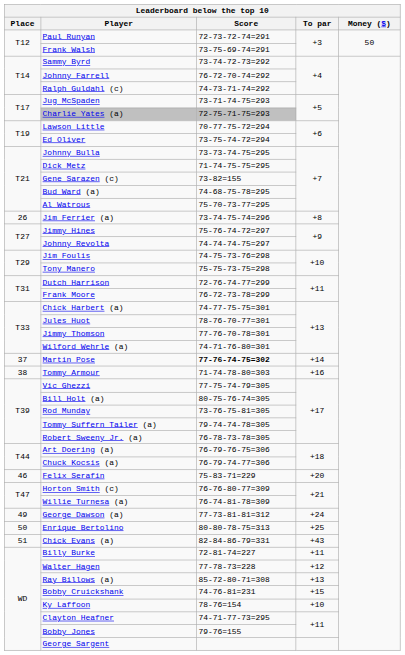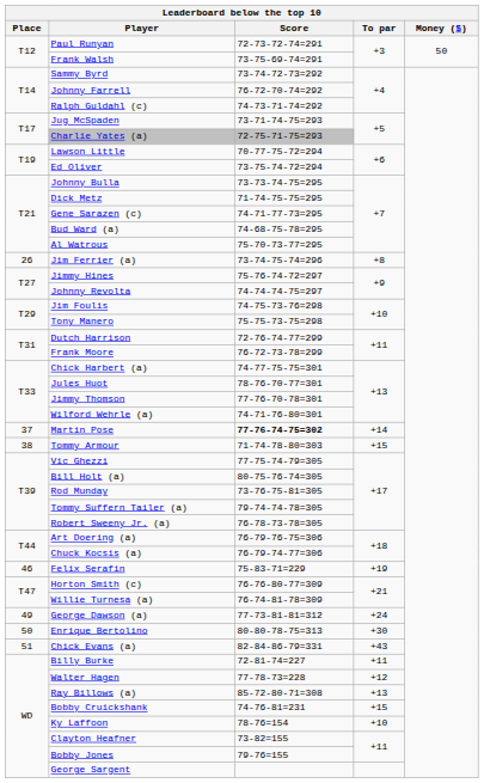 <table class="collapsible collapsed wikitable" style="width:50em;margin-top:-1px;">
 <tr>
 <th scope="col" colspan="6">Leaderboard below the top 10</th>
 </tr>
 <tr>
 <th>Place</th>
 <th>Player</th>
 <th>Score</th>
 <th>To par</th>
 <th>Money (<a href='#'>$</a>)</th>
 </tr>
 <tr>
 <td rowspan=2 align=center>T12</td>
 <td> <a href='#'>Paul Runyan</a></td>
 <td>72-73-72-74=291</td>
 <td rowspan=2 align=center>+3</td>
 <td rowspan=2 align=center>50</td>
 </tr>
 <tr>
 <td> <a href='#'>Frank Walsh</a></td>
 <td>73-75-69-74=291</td>
 </tr>
 <tr>
 <td rowspan=3 align=center>T14</td>
 <td> <a href='#'>Sammy Byrd</a></td>
 <td>73-74-72-73=292</td>
 <td rowspan=3 align=center>+4</td>
 <td rowspan=46 align=center></td>
 </tr>
 <tr>
 <td> <a href='#'>Johnny Farrell</a></td>
 <td>76-72-70-74=292</td>
 </tr>
 <tr>
 <td> <a href='#'>Ralph Guldahl</a> (c)</td>
 <td>74-73-71-74=292</td>
 </tr>
 <tr>
 <td rowspan=2 align=center>T17</td>
 <td> <a href='#'>Jug McSpaden</a></td>
 <td>73-71-74-75=293</td>
 <td rowspan=2 align=center>+5</td>
 </tr>
 <tr>
 <td style="background:silver"> <a href='#'>Charlie Yates</a> (a)</td>
 <td style="background:silver">72-75-71-75=293</td>
 </tr>
 <tr>
 <td rowspan=2 align=center>T19</td>
 <td> <a href='#'>Lawson Little</a></td>
 <td>70-77-75-72=294</td>
 <td rowspan=2 align=center>+6</td>
 </tr>
 <tr>
 <td> <a href='#'>Ed Oliver</a></td>
 <td>73-75-74-72=294</td>
 </tr>
 <tr>
 <td rowspan=5 align=center>T21</td>
 <td> <a href='#'>Johnny Bulla</a></td>
 <td>73-73-74-75=295</td>
 <td rowspan=5 align=center>+7</td>
 </tr>
 <tr>
 <td> <a href='#'>Dick Metz</a></td>
 <td>71-74-75-75=295</td>
 </tr>
 <tr>
 <td> <a href='#'>Gene Sarazen</a> (c)</td>
-<td>73-82=155</td>
+<td>74-71-77-73=295</td>
 </tr>
 <tr>
 <td> <a href='#'>Bud Ward</a> (a)</td>
 <td>74-68-75-78=295</td>
 </tr>
 <tr>
 <td> <a href='#'>Al Watrous</a></td>
 <td>75-70-73-77=295</td>
 </tr>
 <tr>
 <td align=center>26</td>
 <td> <a href='#'>Jim Ferrier</a> (a)</td>
 <td>73-74-75-74=296</td>
 <td align=center>+8</td>
 </tr>
 <tr>
 <td rowspan=2 align=center>T27</td>
 <td> <a href='#'>Jimmy Hines</a></td>
 <td>75-76-74-72=297</td>
 <td rowspan=2 align=center>+9</td>
 </tr>
 <tr>
 <td> <a href='#'>Johnny Revolta</a></td>
 <td>74-74-74-75=297</td>
 </tr>
 <tr>
 <td rowspan=2 align=center>T29</td>
 <td> <a href='#'>Jim Foulis</a></td>
 <td>74-75-73-76=298</td>
 <td rowspan=2 align=center>+10</td>
 </tr>
 <tr>
 <td> <a href='#'>Tony Manero</a></td>
 <td>75-75-73-75=298</td>
 </tr>
 <tr>
 <td rowspan=2 align=center>T31</td>
 <td> <a href='#'>Dutch Harrison</a></td>
 <td>72-76-74-77=299</td>
 <td rowspan=2 align=center>+11</td>
 </tr>
 <tr>
 <td> <a href='#'>Frank Moore</a></td>
 <td>76-72-73-78=299</td>
 </tr>
 <tr>
 <td rowspan=4 align=center>T33</td>
 <td> <a href='#'>Chick Harbert</a> (a)</td>
 <td>74-77-75-75=301</td>
 <td rowspan=4 align=center>+13</td>
 </tr>
 <tr>
 <td> <a href='#'>Jules Huot</a></td>
 <td>78-76-70-77=301</td>
 </tr>
 <tr>
 <td> <a href='#'>Jimmy Thomson</a></td>
 <td>77-76-70-78=301</td>
 </tr>
 <tr>
 <td> <a href='#'>Wilford Wehrle</a> (a)</td>
 <td>74-71-76-80=301</td>
 </tr>
 <tr>
 <td align=center>37</td>
 <td> <a href='#'>Martin Pose</a></td>
 <td><strong>77-76-74-75=302</strong></td>
 <td align=center>+14</td>
 </tr>
 <tr>
 <td align=center>38</td>
 <td> <a href='#'>Tommy Armour</a></td>
 <td>71-74-78-80=303</td>
-<td align=center>+16</td>
+<td align=center>+15</td>
 </tr>
 <tr>
 <td rowspan=5 align=center>T39</td>
 <td> <a href='#'>Vic Ghezzi</a></td>
 <td>77-75-74-79=305</td>
 <td rowspan=5 align=center>+17</td>
 </tr>
 <tr>
 <td> <a href='#'>Bill Holt</a> (a)</td>
 <td>80-75-76-74=305</td>
 </tr>
 <tr>
 <td> <a href='#'>Rod Munday</a></td>
 <td>73-76-75-81=305</td>
 </tr>
 <tr>
 <td> <a href='#'>Tommy Suffern Tailer</a> (a)</td>
 <td>79-74-74-78=305</td>
 </tr>
 <tr>
 <td> <a href='#'>Robert Sweeny Jr.</a> (a)</td>
 <td>76-78-73-78=305</td>
 </tr>
 <tr>
 <td rowspan=2 align=center>T44</td>
 <td> <a href='#'>Art Doering</a> (a)</td>
 <td>76-79-76-75=306</td>
 <td rowspan=2 align=center>+18</td>
 </tr>
 <tr>
 <td> <a href='#'>Chuck Kocsis</a> (a)</td>
 <td>76-79-74-77=306</td>
 </tr>
 <tr>
 <td align=center>46</td>
 <td> <a href='#'>Felix Serafin</a></td>
 <td>75-83-71=229</td>
-<td align=center>+20</td>
+<td align=center>+19</td>
 </tr>
 <tr>
 <td rowspan=2 align=center>T47</td>
 <td> <a href='#'>Horton Smith</a> (c)</td>
 <td>76-76-80-77=309</td>
 <td rowspan=2 align=center>+21</td>
 </tr>
 <tr>
 <td> <a href='#'>Willie Turnesa</a> (a)</td>
 <td>76-74-81-78=309</td>
 </tr>
 <tr>
 <td align=center>49</td>
 <td> <a href='#'>George Dawson</a> (a)</td>
 <td>77-73-81-81=312</td>
 <td align=center>+24</td>
 </tr>
 <tr>
 <td align=center>50</td>
 <td> <a href='#'>Enrique Bertolino</a></td>
 <td>80-80-78-75=313</td>
-<td align=center>+25</td>
+<td align=center>+30</td>
 </tr>
 <tr>
 <td align=center>51</td>
 <td> <a href='#'>Chick Evans</a> (a)</td>
 <td>82-84-86-79=331</td>
 <td align=center>+43</td>
 </tr>
 <tr>
 <td rowspan=8 align=center>WD</td>
 <td> <a href='#'>Billy Burke</a></td>
 <td>72-81-74=227</td>
 <td align=center>+11</td>
 </tr>
 <tr>
 <td> <a href='#'>Walter Hagen</a></td>
 <td>77-78-73=228</td>
 <td align=center>+12</td>
 </tr>
 <tr>
 <td> <a href='#'>Ray Billows</a> (a)</td>
 <td>85-72-80-71=308</td>
 <td align=center>+13</td>
 </tr>
 <tr>
 <td> <a href='#'>Bobby Cruickshank</a></td>
 <td>74-76-81=231</td>
 <td align=center>+15</td>
 </tr>
 <tr>
 <td> <a href='#'>Ky Laffoon</a></td>
 <td>78-76=154</td>
 <td align=center>+10</td>
 </tr>
 <tr>
 <td> <a href='#'>Clayton Heafner</a></td>
-<td>74-71-77-73=295</td>
+<td>73-82=155</td>
 <td rowspan=2 align=center>+11</td>
 </tr>
 <tr>
 <td> <a href='#'>Bobby Jones</a></td>
 <td>79-76=155</td>
 </tr>
 <tr>
 <td> <a href='#'>George Sargent</a></td>
 <td></td>
 <td align=center></td>
 </tr>
 </table>
